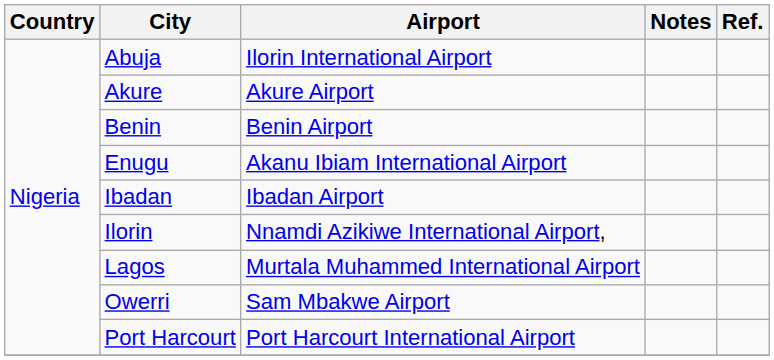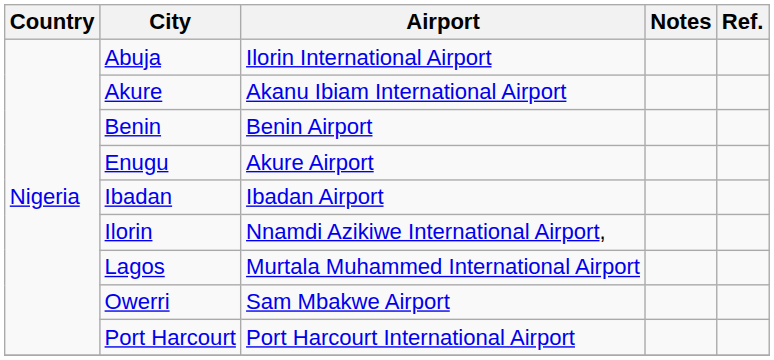 <table class="sortable wikitable">
 <tr>
 <th>Country</th>
 <th>City</th>
 <th>Airport</th>
 <th>Notes</th>
 <th class="unsortable">Ref.</th>
 </tr>
 <tr>
 <td rowspan="9"><a href='#'>Nigeria</a></td>
 <td><a href='#'>Abuja</a></td>
 <td><a href='#'>Ilorin International Airport</a></td>
 <td></td>
 <td></td>
 </tr>
 <tr>
 <td><a href='#'>Akure</a></td>
-<td><a href='#'>Akure Airport</a></td>
+<td><a href='#'>Akanu Ibiam International Airport</a></td>
 <td></td>
 <td></td>
 </tr>
 <tr>
 <td><a href='#'>Benin</a></td>
 <td><a href='#'>Benin Airport</a></td>
 <td></td>
 <td></td>
 </tr>
 <tr>
 <td><a href='#'>Enugu</a></td>
-<td><a href='#'>Akanu Ibiam International Airport</a></td>
+<td><a href='#'>Akure Airport</a></td>
 <td></td>
 <td></td>
 </tr>
 <tr>
 <td><a href='#'>Ibadan</a></td>
 <td><a href='#'>Ibadan Airport</a></td>
 <td></td>
 <td></td>
 </tr>
 <tr>
 <td><a href='#'>Ilorin</a></td>
 <td><a href='#'>Nnamdi Azikiwe International Airport</a>,</td>
 <td></td>
 <td></td>
 </tr>
 <tr>
 <td><a href='#'>Lagos</a></td>
 <td><a href='#'>Murtala Muhammed International Airport</a></td>
 <td></td>
 <td></td>
 </tr>
 <tr>
 <td><a href='#'>Owerri</a></td>
 <td><a href='#'>Sam Mbakwe Airport</a></td>
 <td></td>
 <td></td>
 </tr>
 <tr>
 <td><a href='#'>Port Harcourt</a></td>
 <td><a href='#'>Port Harcourt International Airport</a></td>
 <td></td>
 <td></td>
 </tr>
 <tr>
 </tr>
 </table>
